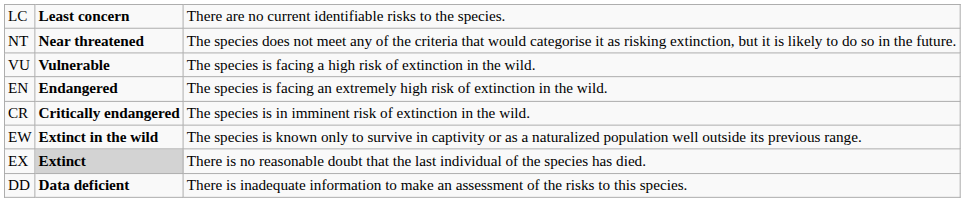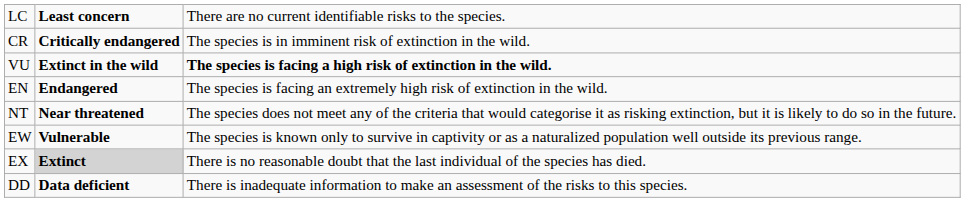 <table class="wikitable" style="text-align:left">
 <tr>
 <td>LC</td>
 <td><strong>Least concern</strong></td>
 <td>There are no current identifiable risks to the species.</td>
 </tr>
 <tr>
-<td>NT</td>
-<td><strong>Near threatened</strong></td>
-<td>The species does not meet any of the criteria that would categorise it as risking extinction, but it is likely to do so in the future.</td>
+<td>CR</td>
+<td><strong>Critically endangered</strong></td>
+<td>The species is in imminent risk of extinction in the wild.</td>
 </tr>
 <tr>
 <td>VU</td>
-<td><strong>Vulnerable</strong></td>
-<td>The species is facing a high risk of extinction in the wild.</td>
+<td><strong>Extinct in the wild</strong></td>
+<td><strong>The species is facing a high risk of extinction in the wild.</strong></td>
 </tr>
 <tr>
 <td>EN</td>
 <td><strong>Endangered</strong></td>
 <td>The species is facing an extremely high risk of extinction in the wild.</td>
 </tr>
 <tr>
-<td>CR</td>
-<td><strong>Critically endangered</strong></td>
-<td>The species is in imminent risk of extinction in the wild.</td>
+<td>NT</td>
+<td><strong>Near threatened</strong></td>
+<td>The species does not meet any of the criteria that would categorise it as risking extinction, but it is likely to do so in the future.</td>
 </tr>
 <tr>
 <td>EW</td>
-<td><strong>Extinct in the wild</strong></td>
+<td><strong>Vulnerable</strong></td>
 <td>The species is known only to survive in captivity or as a naturalized population well outside its previous range.</td>
 </tr>
 <tr>
 <td>EX</td>
 <td style="background: lightgrey;"><strong>Extinct</strong></td>
 <td>There is no reasonable doubt that the last individual of the species has died.</td>
 </tr>
 <tr>
 <td>DD</td>
 <td><strong>Data deficient</strong></td>
 <td>There is inadequate information to make an assessment of the risks to this species.</td>
 </tr>
 </table>
